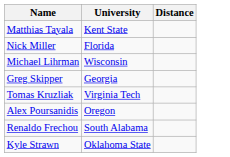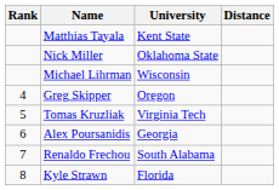 <table class="wikitable sortable" style="text-align:center">
 <tr>
+<th>Rank</th>
 <th>Name</th>
 <th>University</th>
 <th>Distance</th>
 </tr>
 <tr>
+<td></td>
 <td align=left><a href='#'>Matthias Tayala</a></td>
 <td align="left"><a href='#'>Kent State</a></td>
 <td></td>
 </tr>
 <tr>
+<td></td>
 <td align=left><a href='#'>Nick Miller</a> </td>
-<td align="left"><a href='#'>Florida</a></td>
+<td align=left><a href='#'>Oklahoma State</a></td>
 <td></td>
 </tr>
 <tr>
+<td></td>
 <td align=left><a href='#'>Michael Lihrman</a></td>
 <td align="left"><a href='#'>Wisconsin</a></td>
 <td></td>
 </tr>
 <tr>
+<td>4</td>
 <td align=left><a href='#'>Greg Skipper</a></td>
-<td align="left"><a href='#'>Georgia</a></td>
+<td align="left"><a href='#'>Oregon</a></td>
 <td></td>
 </tr>
 <tr>
+<td>5</td>
 <td align=left><a href='#'>Tomas Kruzliak</a> </td>
 <td align="left"><a href='#'>Virginia Tech</a></td>
 <td></td>
 </tr>
 <tr>
+<td>6</td>
 <td align=left><a href='#'>Alex Poursanidis</a> </td>
-<td align="left"><a href='#'>Oregon</a></td>
+<td align="left"><a href='#'>Georgia</a></td>
 <td></td>
 </tr>
 <tr>
+<td>7</td>
 <td align=left><a href='#'>Renaldo Frechou</a> </td>
 <td align="left"><a href='#'>South Alabama</a></td>
 <td></td>
 </tr>
 <tr>
+<td>8</td>
 <td align=left><a href='#'>Kyle Strawn</a></td>
-<td align=left><a href='#'>Oklahoma State</a></td>
+<td align="left"><a href='#'>Florida</a></td>
 <td></td>
 </tr>
 </table>
